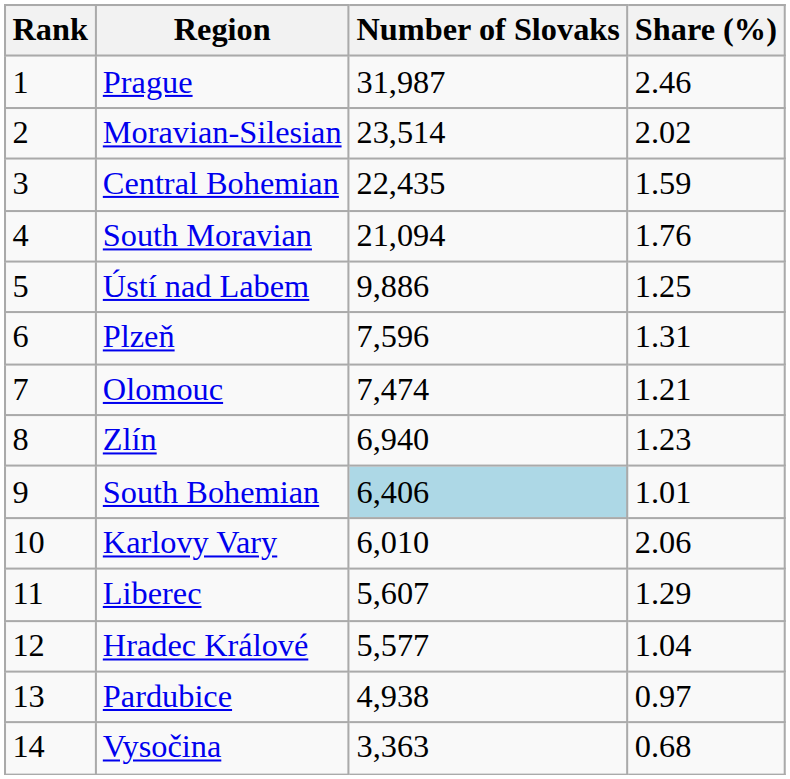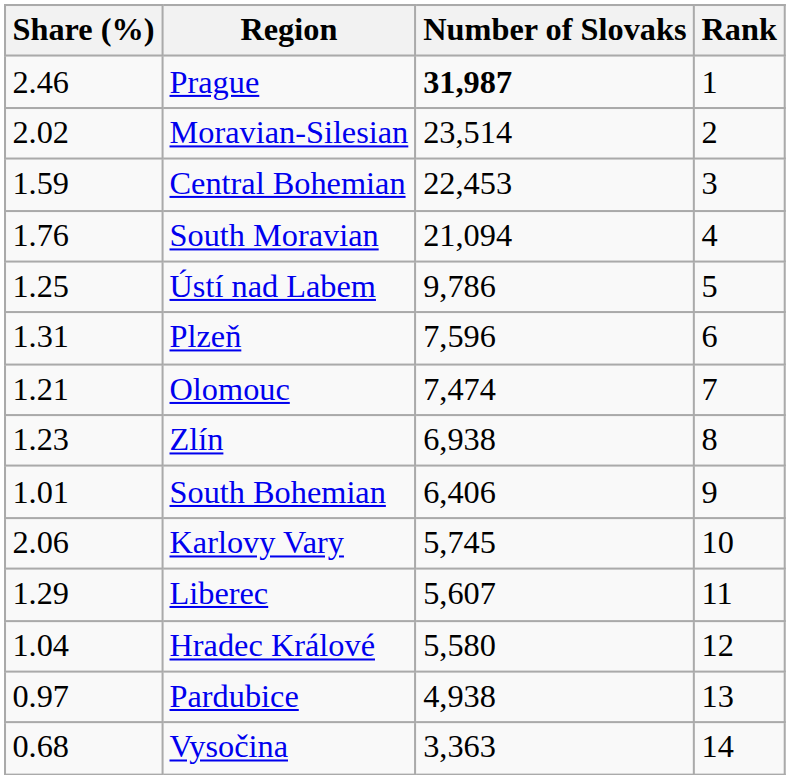 <table class="wikitable">
 <tr>
-<th>Rank</th>
+<th>Share (%)</th>
 <th>Region</th>
 <th>Number of Slovaks</th>
-<th>Share (%)</th>
+<th>Rank</th>
 </tr>
 <tr>
+<td>2.46</td>
+<td><a href='#'>Prague</a></td>
+<td><strong>31,987</strong></td>
 <td>1</td>
-<td><a href='#'>Prague</a></td>
-<td>31,987</td>
-<td>2.46</td>
 </tr>
 <tr>
-<td>2</td>
+<td>2.02</td>
 <td><a href='#'>Moravian-Silesian</a></td>
 <td>23,514</td>
-<td>2.02</td>
+<td>2</td>
 </tr>
 <tr>
+<td>1.59</td>
+<td><a href='#'>Central Bohemian</a></td>
+<td>22,453</td>
 <td>3</td>
-<td><a href='#'>Central Bohemian</a></td>
-<td>22,435</td>
-<td>1.59</td>
 </tr>
 <tr>
-<td>4</td>
+<td>1.76</td>
 <td><a href='#'>South Moravian</a></td>
 <td>21,094</td>
-<td>1.76</td>
+<td>4</td>
 </tr>
 <tr>
+<td>1.25</td>
+<td><a href='#'>Ústí nad Labem</a></td>
+<td>9,786</td>
 <td>5</td>
-<td><a href='#'>Ústí nad Labem</a></td>
-<td>9,886</td>
-<td>1.25</td>
 </tr>
 <tr>
-<td>6</td>
+<td>1.31</td>
 <td><a href='#'>Plzeň</a></td>
 <td>7,596</td>
-<td>1.31</td>
+<td>6</td>
 </tr>
 <tr>
-<td>7</td>
+<td>1.21</td>
 <td><a href='#'>Olomouc</a></td>
 <td>7,474</td>
-<td>1.21</td>
+<td>7</td>
 </tr>
 <tr>
+<td>1.23</td>
+<td><a href='#'>Zlín</a></td>
+<td>6,938</td>
 <td>8</td>
-<td><a href='#'>Zlín</a></td>
-<td>6,940</td>
-<td>1.23</td>
 </tr>
 <tr>
+<td>1.01</td>
+<td><a href='#'>South Bohemian</a></td>
+<td>6,406</td>
 <td>9</td>
-<td><a href='#'>South Bohemian</a></td>
-<td style="background: lightblue;">6,406</td>
-<td>1.01</td>
 </tr>
 <tr>
+<td>2.06</td>
+<td><a href='#'>Karlovy Vary</a></td>
+<td>5,745</td>
 <td>10</td>
-<td><a href='#'>Karlovy Vary</a></td>
-<td>6,010</td>
-<td>2.06</td>
 </tr>
 <tr>
-<td>11</td>
+<td>1.29</td>
 <td><a href='#'>Liberec</a></td>
 <td>5,607</td>
-<td>1.29</td>
+<td>11</td>
 </tr>
 <tr>
+<td>1.04</td>
+<td><a href='#'>Hradec Králové</a></td>
+<td>5,580</td>
 <td>12</td>
-<td><a href='#'>Hradec Králové</a></td>
-<td>5,577</td>
-<td>1.04</td>
 </tr>
 <tr>
-<td>13</td>
+<td>0.97</td>
 <td><a href='#'>Pardubice</a></td>
 <td>4,938</td>
-<td>0.97</td>
+<td>13</td>
 </tr>
 <tr>
-<td>14</td>
+<td>0.68</td>
 <td><a href='#'>Vysočina</a></td>
 <td>3,363</td>
-<td>0.68</td>
+<td>14</td>
 </tr>
 </table>
